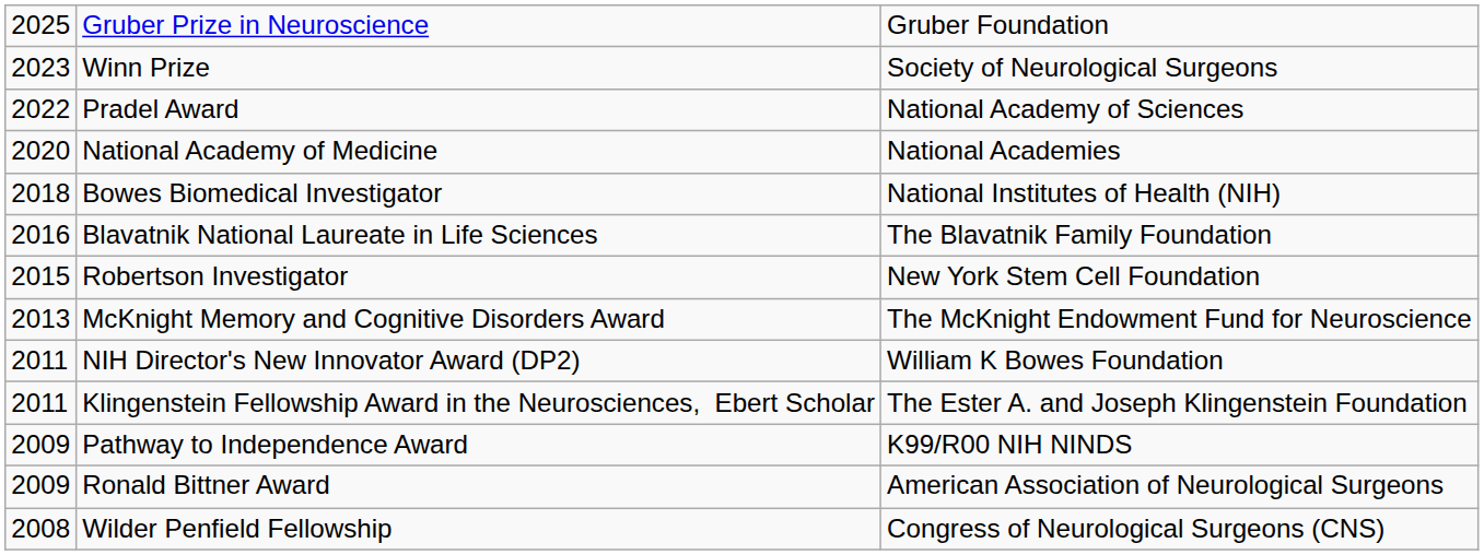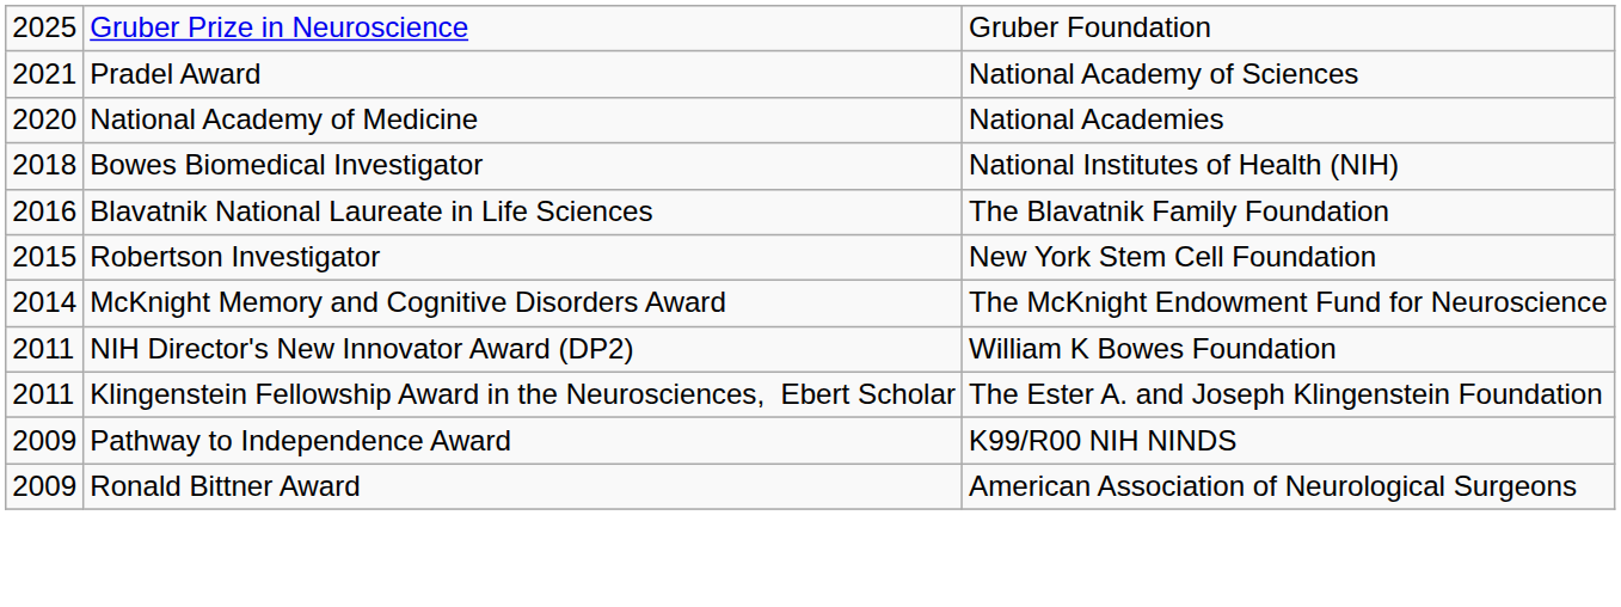 <table class="wikitable">
 <tr>
 <td>2025</td>
 <td><a href='#'>Gruber Prize in Neuroscience</a></td>
 <td>Gruber Foundation</td>
 </tr>
 <tr>
-<td>2023</td>
-<td>Winn Prize</td>
-<td>Society of Neurological Surgeons</td>
-</tr>
-<tr>
-<td>2022</td>
+<td>2021</td>
 <td>Pradel Award</td>
 <td>National Academy of  Sciences</td>
 </tr>
 <tr>
 <td>2020</td>
 <td>National Academy of  Medicine</td>
 <td>National Academies</td>
 </tr>
 <tr>
 <td>2018</td>
 <td>Bowes Biomedical  Investigator</td>
 <td>National Institutes of  Health (NIH)</td>
 </tr>
 <tr>
 <td>2016</td>
 <td>Blavatnik National  Laureate in Life Sciences</td>
 <td>The Blavatnik Family  Foundation</td>
 </tr>
 <tr>
 <td>2015</td>
 <td>Robertson Investigator</td>
 <td>New York Stem Cell  Foundation</td>
 </tr>
 <tr>
-<td>2013</td>
+<td>2014</td>
 <td>McKnight Memory and  Cognitive Disorders Award</td>
 <td>The McKnight Endowment  Fund for Neuroscience</td>
 </tr>
 <tr>
 <td>2011</td>
 <td>NIH Director's New  Innovator Award (DP2)</td>
 <td>William K Bowes  Foundation</td>
 </tr>
 <tr>
 <td>2011</td>
 <td>Klingenstein  Fellowship Award in the Neurosciences,  Ebert Scholar</td>
 <td>The Ester A. and  Joseph Klingenstein Foundation</td>
 </tr>
 <tr>
 <td>2009</td>
 <td>Pathway to  Independence Award</td>
 <td>K99/R00 NIH NINDS</td>
 </tr>
 <tr>
 <td>2009</td>
 <td>Ronald Bittner Award</td>
 <td>American Association  of Neurological Surgeons</td>
 </tr>
-<tr>
-<td>2008</td>
-<td>Wilder Penfield  Fellowship</td>
-<td>Congress of  Neurological Surgeons (CNS)</td>
-</tr>
 </table>
